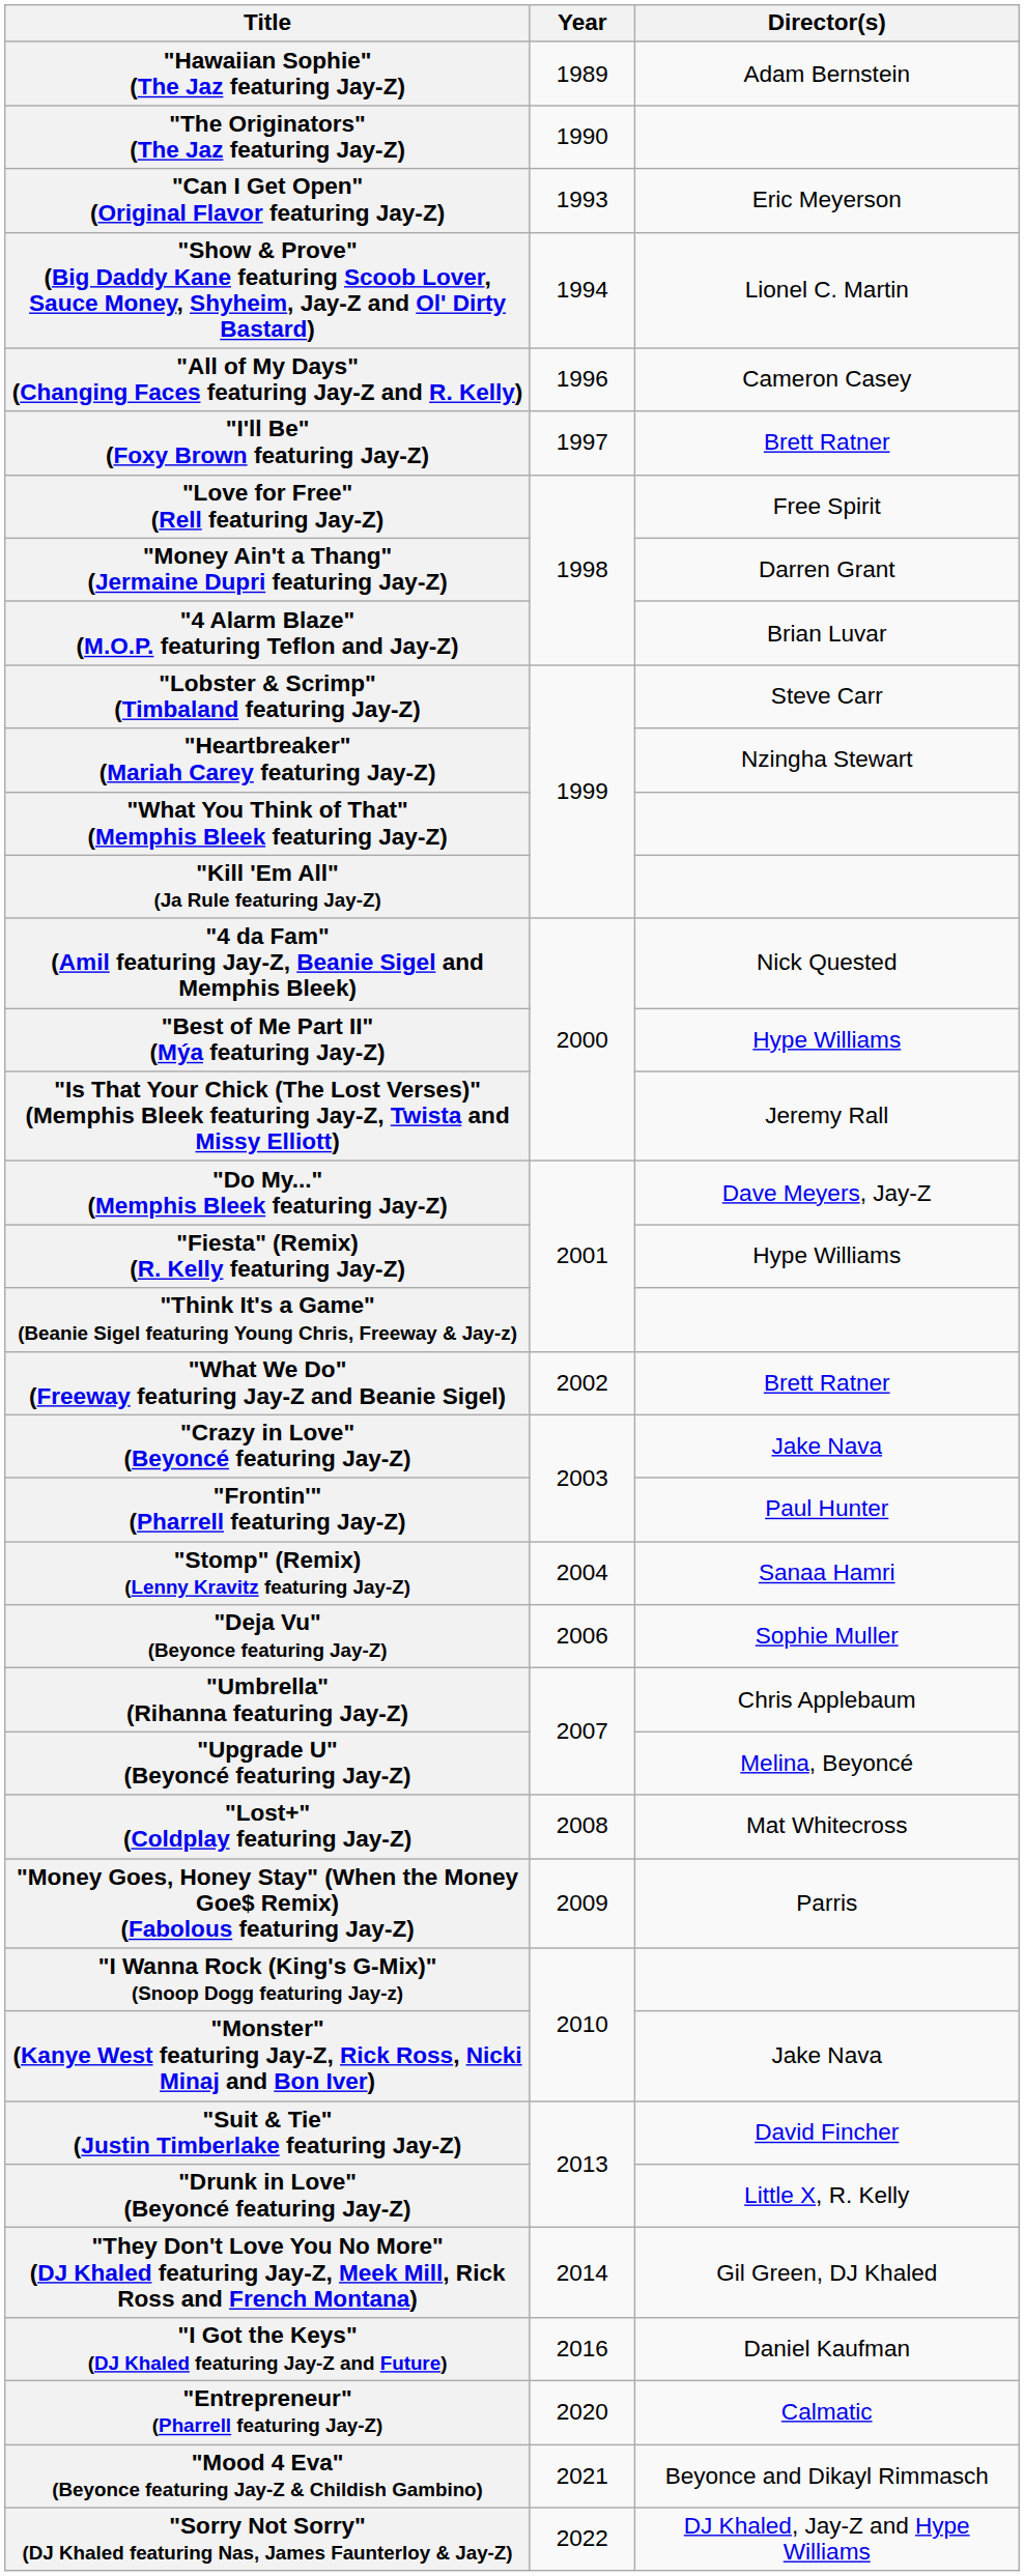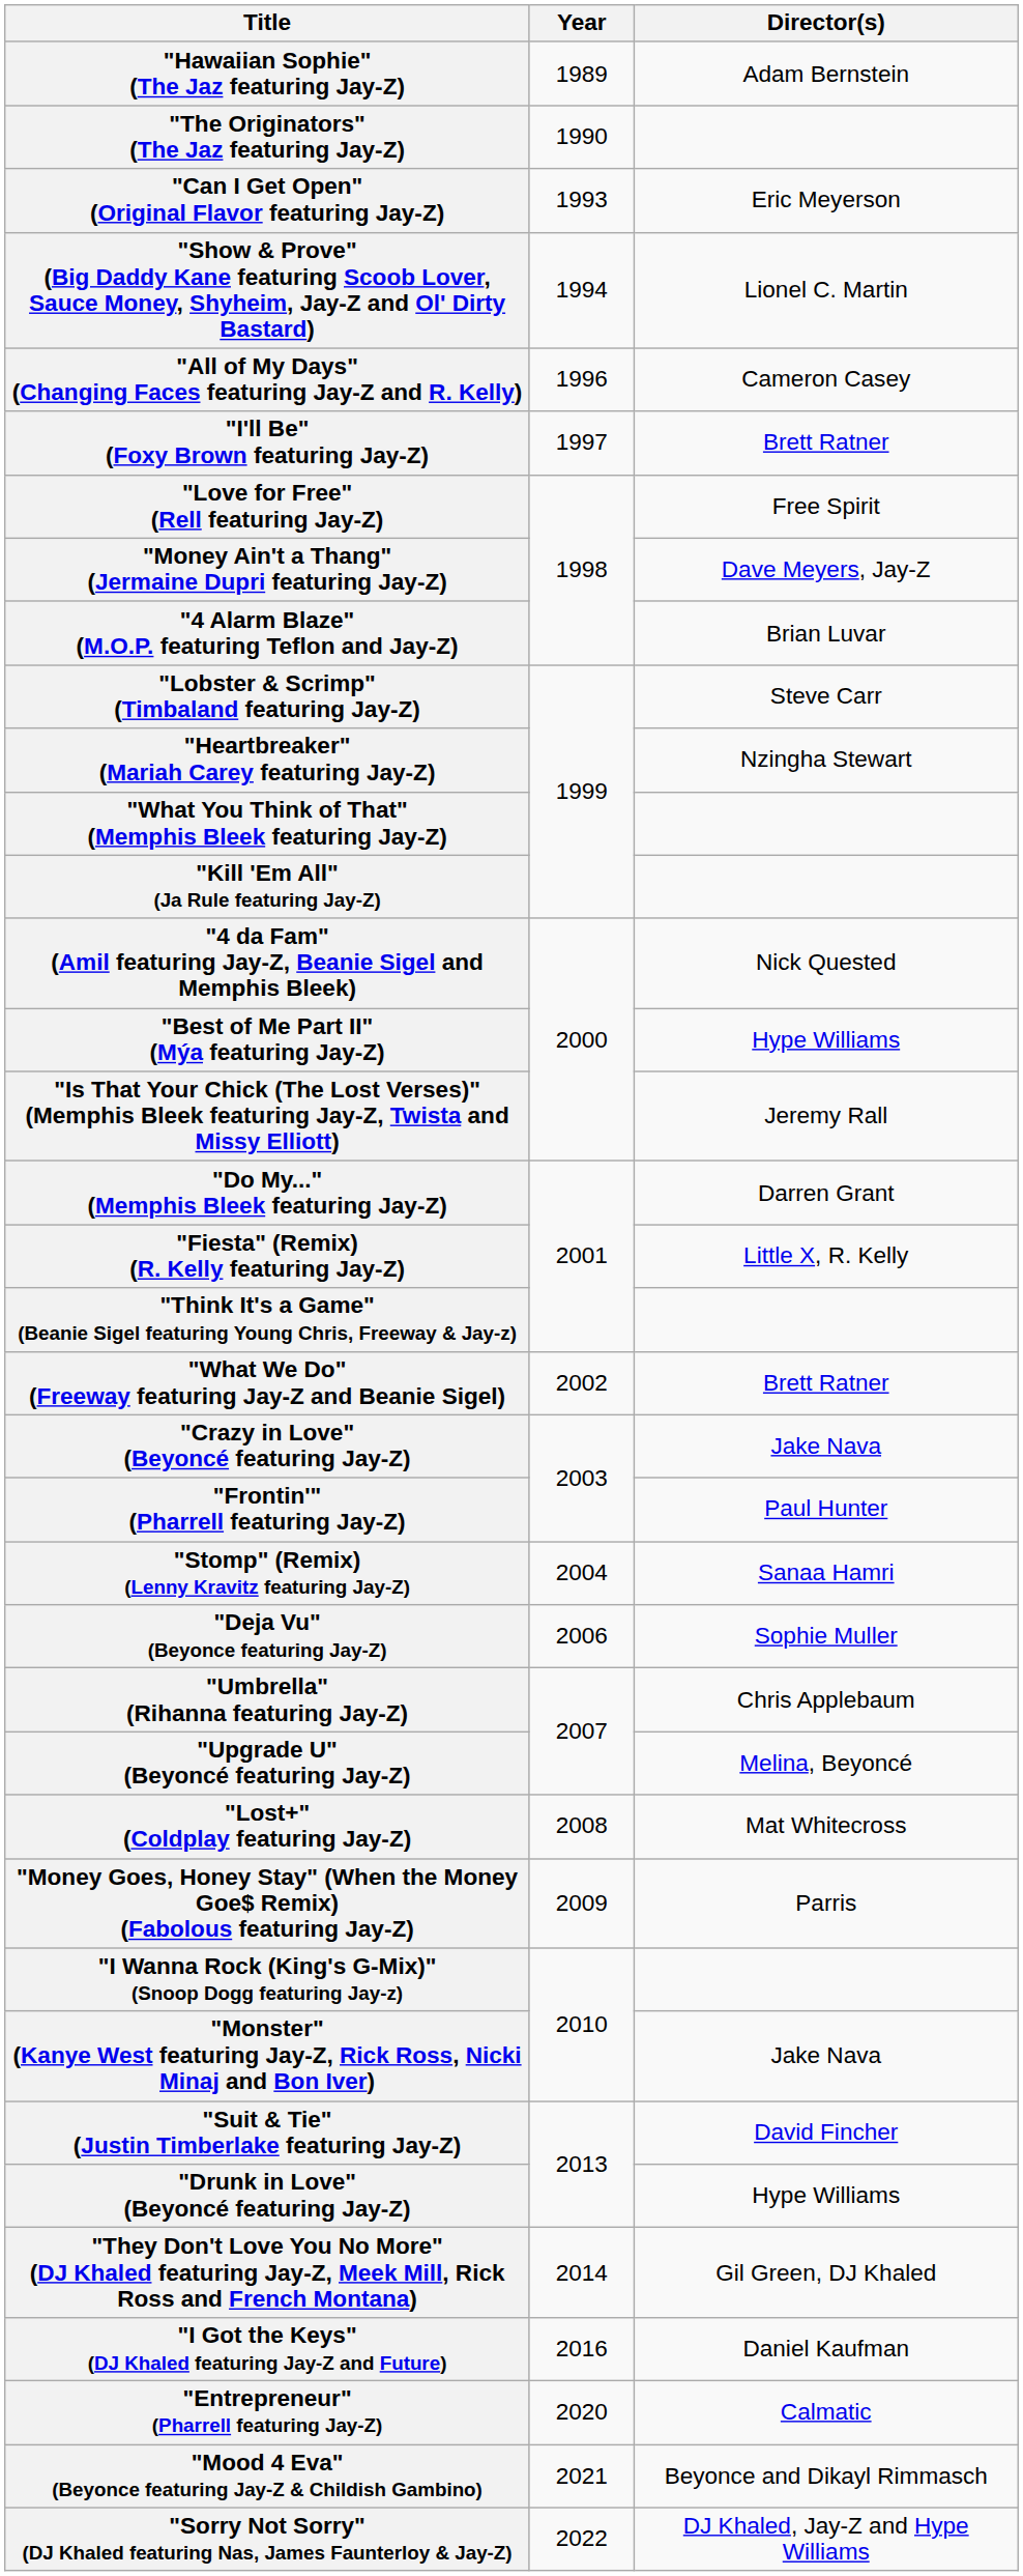 <table class="wikitable plainrowheaders" style="text-align:center;">
 <tr>
 <th scope="col" style="width:22em;">Title</th>
 <th scope="col" style="width:4em;">Year</th>
 <th scope="col" style="width:16em;">Director(s)</th>
 </tr>
 <tr>
 <th scope="row">"Hawaiian Sophie"<br><span>(<a href='#'>The Jaz</a> featuring Jay-Z)</span></th>
 <td>1989</td>
 <td>Adam Bernstein</td>
 </tr>
 <tr>
 <th scope="row">"The Originators"<br><span>(<a href='#'>The Jaz</a> featuring Jay-Z)</span></th>
 <td>1990</td>
 <td></td>
 </tr>
 <tr>
 <th scope="row">"Can I Get Open"<br><span>(<a href='#'>Original Flavor</a> featuring Jay-Z)</span></th>
 <td>1993</td>
 <td>Eric Meyerson</td>
 </tr>
 <tr>
 <th scope="row">"Show & Prove"<br><span>(<a href='#'>Big Daddy Kane</a> featuring <a href='#'>Scoob Lover</a>, <a href='#'>Sauce Money</a>, <a href='#'>Shyheim</a>, Jay-Z and <a href='#'>Ol' Dirty Bastard</a>)</span></th>
 <td>1994</td>
 <td>Lionel C. Martin</td>
 </tr>
 <tr>
 <th scope="row">"All of My Days"<br><span>(<a href='#'>Changing Faces</a> featuring Jay-Z and <a href='#'>R. Kelly</a>)</span></th>
 <td>1996</td>
 <td>Cameron Casey</td>
 </tr>
 <tr>
 <th scope="row">"I'll Be"<br><span>(<a href='#'>Foxy Brown</a> featuring Jay-Z)</span></th>
 <td>1997</td>
 <td><a href='#'>Brett Ratner</a></td>
 </tr>
 <tr>
 <th scope="row">"Love for Free"<br><span>(<a href='#'>Rell</a> featuring Jay-Z)</span></th>
 <td rowspan="3">1998</td>
 <td>Free Spirit</td>
 </tr>
 <tr>
 <th scope="row">"Money Ain't a Thang"<br><span>(<a href='#'>Jermaine Dupri</a> featuring Jay-Z)</span></th>
-<td>Darren Grant</td>
+<td><a href='#'>Dave Meyers</a>, Jay-Z</td>
 </tr>
 <tr>
 <th scope="row">"4 Alarm Blaze"<br><span>(<a href='#'>M.O.P.</a> featuring Teflon and Jay-Z)</span></th>
 <td>Brian Luvar</td>
 </tr>
 <tr>
 <th scope="row">"Lobster & Scrimp"<br><span>(<a href='#'>Timbaland</a> featuring Jay-Z)</span></th>
 <td rowspan="4">1999</td>
 <td>Steve Carr</td>
 </tr>
 <tr>
 <th scope="row">"Heartbreaker"<br><span>(<a href='#'>Mariah Carey</a> featuring Jay-Z)</span></th>
 <td>Nzingha Stewart</td>
 </tr>
 <tr>
 <th scope="row">"What You Think of That"<br><span>(<a href='#'>Memphis Bleek</a> featuring Jay-Z)</span></th>
 <td></td>
 </tr>
 <tr>
 <th>"Kill 'Em All"<br><small>(Ja Rule featuring Jay-Z)</small></th>
 <td></td>
 </tr>
 <tr>
 <th scope="row">"4 da Fam"<br><span>(<a href='#'>Amil</a> featuring Jay-Z, <a href='#'>Beanie Sigel</a> and Memphis Bleek)</span></th>
 <td rowspan="3">2000</td>
 <td>Nick Quested</td>
 </tr>
 <tr>
 <th scope="row">"Best of Me Part II"<br><span>(<a href='#'>Mýa</a> featuring Jay-Z)</span></th>
 <td><a href='#'>Hype Williams</a></td>
 </tr>
 <tr>
 <th scope="row">"Is That Your Chick (The Lost Verses)"<br><span>(Memphis Bleek featuring Jay-Z, <a href='#'>Twista</a> and <a href='#'>Missy Elliott</a>)</span></th>
 <td>Jeremy Rall</td>
 </tr>
 <tr>
 <th scope="row">"Do My..."<br><span>(<a href='#'>Memphis Bleek</a> featuring Jay-Z)</span></th>
 <td rowspan="3">2001</td>
-<td><a href='#'>Dave Meyers</a>, Jay-Z</td>
+<td>Darren Grant</td>
 </tr>
 <tr>
 <th scope="row">"Fiesta" (Remix)<br><span>(<a href='#'>R. Kelly</a> featuring Jay-Z)</span></th>
-<td>Hype Williams</td>
+<td><a href='#'>Little X</a>, R. Kelly</td>
 </tr>
 <tr>
 <th>"Think It's a Game"<br><small>(Beanie Sigel featuring Young Chris, Freeway & Jay-z)</small></th>
 <td></td>
 </tr>
 <tr>
 <th scope="row">"What We Do"<br><span>(<a href='#'>Freeway</a> featuring Jay-Z and Beanie Sigel)</span></th>
 <td>2002</td>
 <td><a href='#'>Brett Ratner</a></td>
 </tr>
 <tr>
 <th scope="row">"Crazy in Love"<br><span>(<a href='#'>Beyoncé</a> featuring Jay-Z)</span></th>
 <td rowspan="2">2003</td>
 <td><a href='#'>Jake Nava</a></td>
 </tr>
 <tr>
 <th scope="row">"Frontin'"<br><span>(<a href='#'>Pharrell</a> featuring Jay-Z)</span></th>
 <td><a href='#'>Paul Hunter</a></td>
 </tr>
 <tr>
 <th scope="row">"Stomp" (Remix)<br><small>(<a href='#'>Lenny Kravitz</a> featuring Jay-Z)</small></th>
 <td>2004</td>
 <td><a href='#'>Sanaa Hamri</a></td>
 </tr>
 <tr>
 <th scope="row">"Deja Vu"<br><small>(Beyonce featuring Jay-Z)</small></th>
 <td>2006</td>
 <td><a href='#'>Sophie Muller</a></td>
 </tr>
 <tr>
 <th scope="row">"Umbrella"<br><span>(Rihanna featuring Jay-Z)</span></th>
 <td rowspan="2">2007</td>
 <td>Chris Applebaum</td>
 </tr>
 <tr>
 <th scope="row">"Upgrade U"<br><span>(Beyoncé featuring Jay-Z)</span></th>
 <td><a href='#'>Melina</a>, Beyoncé</td>
 </tr>
 <tr>
 <th scope="row">"Lost+"<br><span>(<a href='#'>Coldplay</a> featuring Jay-Z)</span></th>
 <td>2008</td>
 <td>Mat Whitecross</td>
 </tr>
 <tr>
 <th scope="row">"Money Goes, Honey Stay" (When the Money Goe$ Remix)<br><span>(<a href='#'>Fabolous</a> featuring Jay-Z)</span></th>
 <td>2009</td>
 <td>Parris</td>
 </tr>
 <tr>
 <th>"I Wanna Rock (King's G-Mix)"<br><small>(Snoop Dogg featuring Jay-z)</small></th>
 <td rowspan="2">2010</td>
 <td></td>
 </tr>
 <tr>
 <th scope="row">"Monster"<br><span>(<a href='#'>Kanye West</a> featuring Jay-Z, <a href='#'>Rick Ross</a>, <a href='#'>Nicki Minaj</a> and <a href='#'>Bon Iver</a>)</span></th>
 <td>Jake Nava</td>
 </tr>
 <tr>
 <th scope="row">"Suit & Tie"<br><span>(<a href='#'>Justin Timberlake</a> featuring Jay-Z)</span></th>
 <td rowspan="2">2013</td>
 <td><a href='#'>David Fincher</a></td>
 </tr>
 <tr>
 <th scope="row">"Drunk in Love"<br><span>(Beyoncé featuring Jay-Z)</span></th>
-<td><a href='#'>Little X</a>, R. Kelly</td>
+<td>Hype Williams</td>
 </tr>
 <tr>
 <th scope="row">"They Don't Love You No More"<br><span>(<a href='#'>DJ Khaled</a> featuring Jay-Z, <a href='#'>Meek Mill</a>, Rick Ross and <a href='#'>French Montana</a>)</span></th>
 <td>2014</td>
 <td>Gil Green, DJ Khaled</td>
 </tr>
 <tr>
 <th scope="row">"I Got the Keys"<br><small>(<a href='#'>DJ Khaled</a> featuring Jay-Z and <a href='#'>Future</a>)</small></th>
 <td>2016</td>
 <td>Daniel Kaufman</td>
 </tr>
 <tr>
 <th scope="row">"Entrepreneur"<br><small>(<a href='#'>Pharrell</a> featuring Jay-Z)</small></th>
 <td>2020</td>
 <td><a href='#'>Calmatic</a></td>
 </tr>
 <tr>
 <th>"Mood 4 Eva"<br><small>(Beyonce featuring Jay-Z & Childish Gambino)</small></th>
 <td>2021</td>
 <td>Beyonce and Dikayl Rimmasch</td>
 </tr>
 <tr>
 <th>"Sorry Not Sorry"<br><small>(DJ Khaled featuring Nas, James Faunterloy & Jay-Z)</small></th>
 <td>2022</td>
 <td><a href='#'>DJ Khaled</a>, Jay-Z and <a href='#'>Hype Williams</a></td>
 </tr>
 </table>
